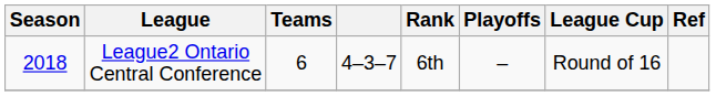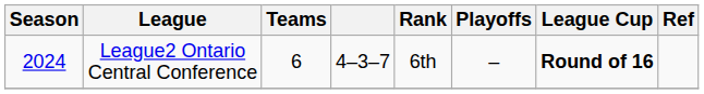 <table class="wikitable" style="text-align: center;">
 <tr>
 <th>Season</th>
 <th>League</th>
 <th>Teams</th>
 <th></th>
 <th>Rank</th>
 <th>Playoffs</th>
 <th>League Cup</th>
 <th>Ref</th>
 </tr>
 <tr>
-<td><a href='#'>2018</a></td>
+<td><a href='#'>2024</a></td>
 <td><a href='#'>League2 Ontario</a><br>Central Conference</td>
 <td>6</td>
 <td>4–3–7</td>
 <td>6th</td>
 <td>–</td>
-<td>Round of 16</td>
+<td><strong>Round of 16</strong></td>
 <td></td>
 </tr>
 <tr>
 </tr>
 </table>
